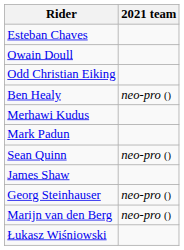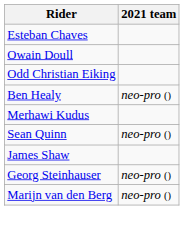 <table class="wikitable">
 <tr>
 <th>Rider</th>
 <th>2021 team</th>
 </tr>
 <tr>
 <td><a href='#'>Esteban Chaves</a></td>
 <td></td>
 </tr>
 <tr>
 <td><a href='#'>Owain Doull</a></td>
 <td></td>
 </tr>
 <tr>
 <td><a href='#'>Odd Christian Eiking</a></td>
 <td></td>
 </tr>
 <tr>
 <td><a href='#'>Ben Healy</a></td>
 <td><em>neo-pro</em> <small>()</small></td>
 </tr>
 <tr>
 <td><a href='#'>Merhawi Kudus</a></td>
 <td></td>
 </tr>
 <tr>
-<td><a href='#'>Mark Padun</a></td>
-<td></td>
-</tr>
-<tr>
 <td><a href='#'>Sean Quinn</a></td>
 <td><em>neo-pro</em> <small>()</small></td>
 </tr>
 <tr>
 <td><a href='#'>James Shaw</a></td>
 <td></td>
 </tr>
 <tr>
 <td><a href='#'>Georg Steinhauser</a></td>
 <td><em>neo-pro</em> <small>()</small></td>
 </tr>
 <tr>
 <td><a href='#'>Marijn van den Berg</a></td>
 <td><em>neo-pro</em> <small>()</small></td>
 </tr>
-<tr>
-<td><a href='#'>Łukasz Wiśniowski</a></td>
-<td></td>
-</tr>
 </table>
